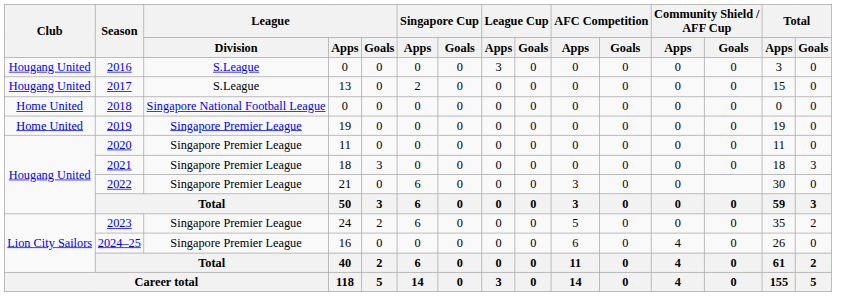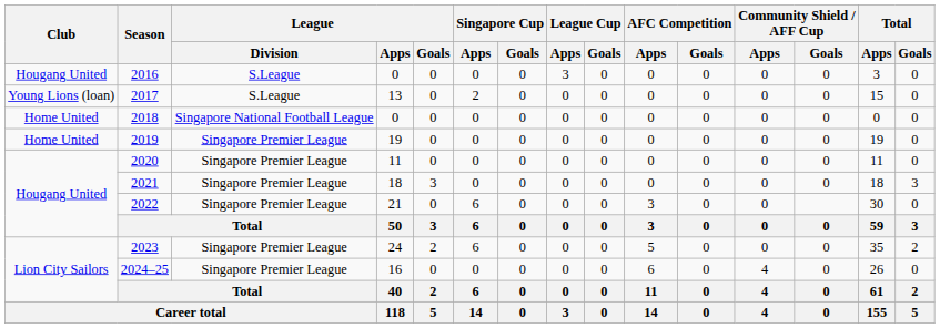 <table class="wikitable" style="text-align: center">
 <tr>
 <th rowspan="2">Club</th>
 <th rowspan="2">Season</th>
 <th colspan="3">League</th>
 <th colspan="2">Singapore Cup</th>
 <th colspan="2">League Cup</th>
 <th colspan="2">AFC Competition</th>
 <th colspan="2">Community Shield /<br> AFF Cup</th>
 <th colspan="2">Total</th>
 </tr>
 <tr>
 <th>Division</th>
 <th>Apps</th>
 <th>Goals</th>
 <th>Apps</th>
 <th>Goals</th>
 <th>Apps</th>
 <th>Goals</th>
 <th>Apps</th>
 <th>Goals</th>
 <th>Apps</th>
 <th>Goals</th>
 <th>Apps</th>
 <th>Goals</th>
 </tr>
 <tr>
 <td><a href='#'>Hougang United</a></td>
 <td><a href='#'>2016</a></td>
 <td><a href='#'>S.League</a></td>
 <td>0</td>
 <td>0</td>
 <td>0</td>
 <td>0</td>
 <td>3</td>
 <td>0</td>
 <td>0</td>
 <td>0</td>
 <td>0</td>
 <td>0</td>
 <td>3</td>
 <td>0</td>
 </tr>
 <tr>
-<td><a href='#'>Hougang United</a></td>
+<td><a href='#'>Young Lions</a> (loan)</td>
 <td><a href='#'>2017</a></td>
 <td>S.League</td>
 <td>13</td>
 <td>0</td>
 <td>2</td>
 <td>0</td>
 <td>0</td>
 <td>0</td>
 <td>0</td>
 <td>0</td>
 <td>0</td>
 <td>0</td>
 <td>15</td>
 <td>0</td>
 </tr>
 <tr>
 <td><a href='#'>Home United</a></td>
 <td><a href='#'>2018</a></td>
 <td><a href='#'>Singapore National Football League</a></td>
 <td>0</td>
 <td>0</td>
 <td>0</td>
 <td>0</td>
 <td>0</td>
 <td>0</td>
 <td>0</td>
 <td>0</td>
 <td>0</td>
 <td>0</td>
 <td>0</td>
 <td>0</td>
 </tr>
 <tr>
 <td><a href='#'>Home United</a></td>
 <td><a href='#'>2019</a></td>
 <td><a href='#'>Singapore Premier League</a></td>
 <td>19</td>
 <td>0</td>
 <td>0</td>
 <td>0</td>
 <td>0</td>
 <td>0</td>
 <td>0</td>
 <td>0</td>
 <td>0</td>
 <td>0</td>
 <td>19</td>
 <td>0</td>
 </tr>
 <tr>
 <td rowspan="4"><a href='#'>Hougang United</a></td>
 <td><a href='#'>2020</a></td>
 <td>Singapore Premier League</td>
 <td>11</td>
 <td>0</td>
 <td>0</td>
 <td>0</td>
 <td>0</td>
 <td>0</td>
 <td>0</td>
 <td>0</td>
 <td>0</td>
 <td>0</td>
 <td>11</td>
 <td>0</td>
 </tr>
 <tr>
 <td><a href='#'>2021</a></td>
 <td>Singapore Premier League</td>
 <td>18</td>
 <td>3</td>
 <td>0</td>
 <td>0</td>
 <td>0</td>
 <td>0</td>
 <td>0</td>
 <td>0</td>
 <td>0</td>
 <td>0</td>
 <td>18</td>
 <td>3</td>
 </tr>
 <tr>
 <td><a href='#'>2022</a></td>
 <td>Singapore Premier League</td>
 <td>21</td>
 <td>0</td>
 <td>6</td>
 <td>0</td>
 <td>0</td>
 <td>0</td>
 <td>3</td>
 <td>0</td>
 <td>0</td>
 <td></td>
 <td>30</td>
 <td>0</td>
 </tr>
 <tr>
 <th colspan=2>Total</th>
 <th>50</th>
 <th>3</th>
 <th>6</th>
 <th>0</th>
 <th>0</th>
 <th>0</th>
 <th>3</th>
 <th>0</th>
 <th>0</th>
 <th>0</th>
 <th>59</th>
 <th>3</th>
 </tr>
 <tr>
 <td rowspan="3"><a href='#'>Lion City Sailors</a></td>
 <td><a href='#'>2023</a></td>
 <td>Singapore Premier League</td>
 <td>24</td>
 <td>2</td>
 <td>6</td>
 <td>0</td>
 <td>0</td>
 <td>0</td>
 <td>5</td>
 <td>0</td>
 <td>0</td>
 <td>0</td>
 <td>35</td>
 <td>2</td>
 </tr>
 <tr>
 <td><a href='#'>2024–25</a></td>
 <td>Singapore Premier League</td>
 <td>16</td>
 <td>0</td>
 <td>0</td>
 <td>0</td>
 <td>0</td>
 <td>0</td>
 <td>6</td>
 <td>0</td>
 <td>4</td>
 <td>0</td>
 <td>26</td>
 <td>0</td>
 </tr>
 <tr>
 <th colspan="2">Total</th>
 <th>40</th>
 <th>2</th>
 <th>6</th>
 <th>0</th>
 <th>0</th>
 <th>0</th>
 <th>11</th>
 <th>0</th>
 <th>4</th>
 <th>0</th>
 <th>61</th>
 <th>2</th>
 </tr>
 <tr>
 <th colspan="3">Career total</th>
 <th>118</th>
 <th>5</th>
 <th>14</th>
 <th>0</th>
 <th>3</th>
 <th>0</th>
 <th>14</th>
 <th>0</th>
 <th>4</th>
 <th>0</th>
 <th>155</th>
 <th>5</th>
 </tr>
 </table>
